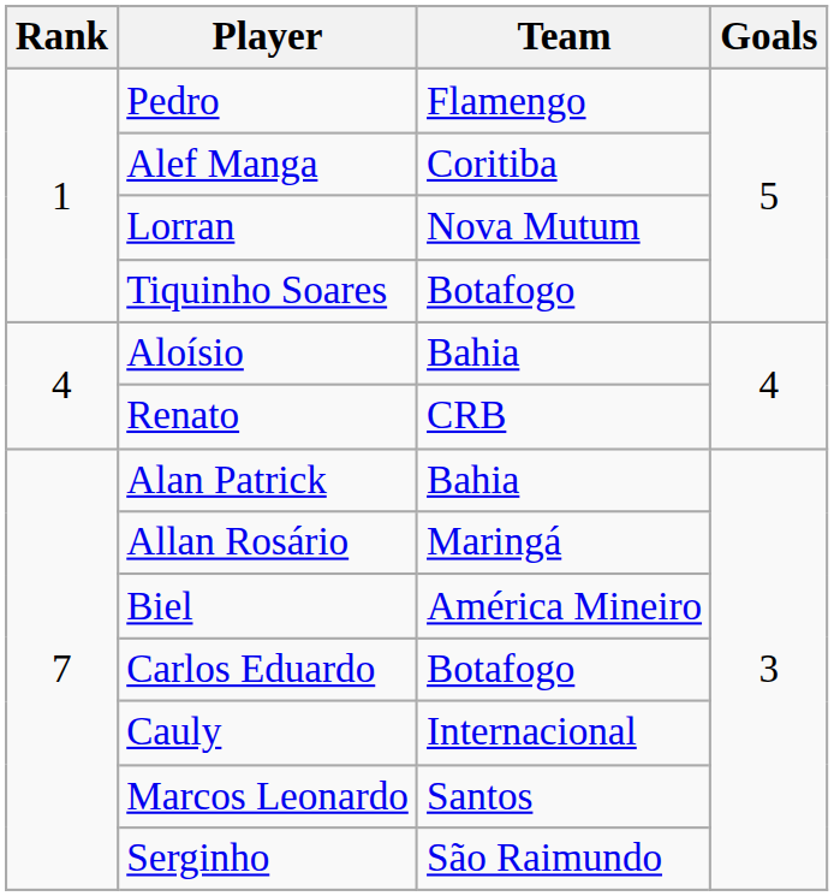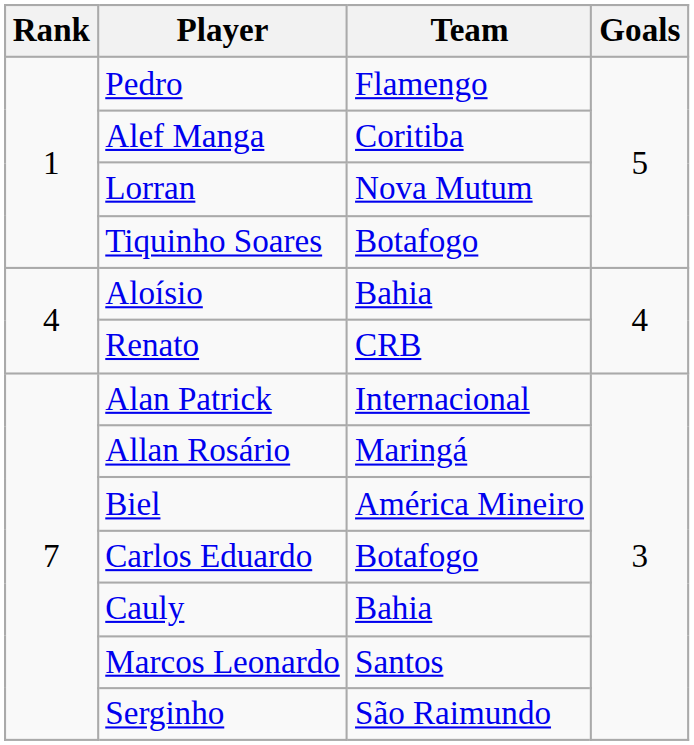 <table class=wikitable style="text-align:left;">
 <tr>
 <th>Rank</th>
 <th>Player</th>
 <th>Team</th>
 <th>Goals</th>
 </tr>
 <tr>
 <td align=center rowspan=4>1</td>
 <td> <a href='#'>Pedro</a></td>
 <td><a href='#'>Flamengo</a></td>
 <td align=center rowspan=4>5</td>
 </tr>
 <tr>
 <td> <a href='#'>Alef Manga</a></td>
 <td><a href='#'>Coritiba</a></td>
 </tr>
 <tr>
 <td> <a href='#'>Lorran</a></td>
 <td><a href='#'>Nova Mutum</a></td>
 </tr>
 <tr>
 <td> <a href='#'>Tiquinho Soares</a></td>
 <td><a href='#'>Botafogo</a></td>
 </tr>
 <tr>
 <td align=center rowspan=2>4</td>
 <td> <a href='#'>Aloísio</a></td>
 <td><a href='#'>Bahia</a></td>
 <td align=center rowspan=2>4</td>
 </tr>
 <tr>
 <td> <a href='#'>Renato</a></td>
 <td><a href='#'>CRB</a></td>
 </tr>
 <tr>
 <td align=center rowspan=7>7</td>
 <td> <a href='#'>Alan Patrick</a></td>
-<td><a href='#'>Bahia</a></td>
+<td><a href='#'>Internacional</a></td>
 <td align=center rowspan=7>3</td>
 </tr>
 <tr>
 <td> <a href='#'>Allan Rosário</a></td>
 <td><a href='#'>Maringá</a><br></td>
 </tr>
 <tr>
 <td> <a href='#'>Biel</a></td>
 <td><a href='#'>América Mineiro</a></td>
 </tr>
 <tr>
 <td> <a href='#'>Carlos Eduardo</a></td>
 <td><a href='#'>Botafogo</a></td>
 </tr>
 <tr>
 <td> <a href='#'>Cauly</a></td>
-<td><a href='#'>Internacional</a></td>
+<td><a href='#'>Bahia</a></td>
 </tr>
 <tr>
 <td> <a href='#'>Marcos Leonardo</a></td>
 <td><a href='#'>Santos</a></td>
 </tr>
 <tr>
 <td> <a href='#'>Serginho</a></td>
 <td><a href='#'>São Raimundo</a></td>
 </tr>
 </table>
